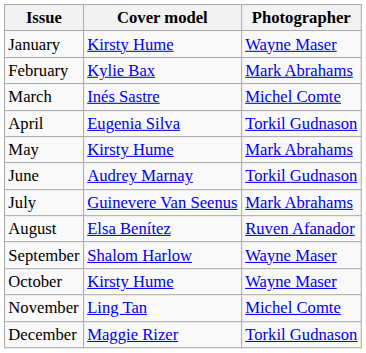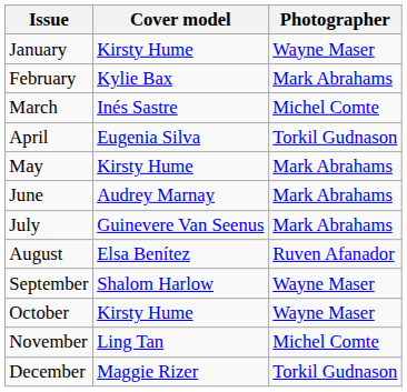 <table class="sortable wikitable">
 <tr>
 <th>Issue</th>
 <th>Cover model</th>
 <th>Photographer</th>
 </tr>
 <tr>
 <td>January</td>
 <td><a href='#'>Kirsty Hume</a></td>
 <td><a href='#'>Wayne Maser</a></td>
 </tr>
 <tr>
 <td>February</td>
 <td><a href='#'>Kylie Bax</a></td>
 <td><a href='#'>Mark Abrahams</a></td>
 </tr>
 <tr>
 <td>March</td>
 <td><a href='#'>Inés Sastre</a></td>
 <td><a href='#'>Michel Comte</a></td>
 </tr>
 <tr>
 <td>April</td>
 <td><a href='#'>Eugenia Silva</a></td>
 <td><a href='#'>Torkil Gudnason</a></td>
 </tr>
 <tr>
 <td>May</td>
 <td><a href='#'>Kirsty Hume</a></td>
 <td><a href='#'>Mark Abrahams</a></td>
 </tr>
 <tr>
 <td>June</td>
 <td><a href='#'>Audrey Marnay</a></td>
-<td><a href='#'>Torkil Gudnason</a></td>
+<td><a href='#'>Mark Abrahams</a></td>
 </tr>
 <tr>
 <td>July</td>
 <td><a href='#'>Guinevere Van Seenus</a></td>
 <td><a href='#'>Mark Abrahams</a></td>
 </tr>
 <tr>
 <td>August</td>
 <td><a href='#'>Elsa Benítez</a></td>
 <td><a href='#'>Ruven Afanador</a></td>
 </tr>
 <tr>
 <td>September</td>
 <td><a href='#'>Shalom Harlow</a></td>
 <td><a href='#'>Wayne Maser</a></td>
 </tr>
 <tr>
 <td>October</td>
 <td><a href='#'>Kirsty Hume</a></td>
 <td><a href='#'>Wayne Maser</a></td>
 </tr>
 <tr>
 <td>November</td>
 <td><a href='#'>Ling Tan</a></td>
 <td><a href='#'>Michel Comte</a></td>
 </tr>
 <tr>
 <td>December</td>
 <td><a href='#'>Maggie Rizer</a></td>
 <td><a href='#'>Torkil Gudnason</a></td>
 </tr>
 </table>
